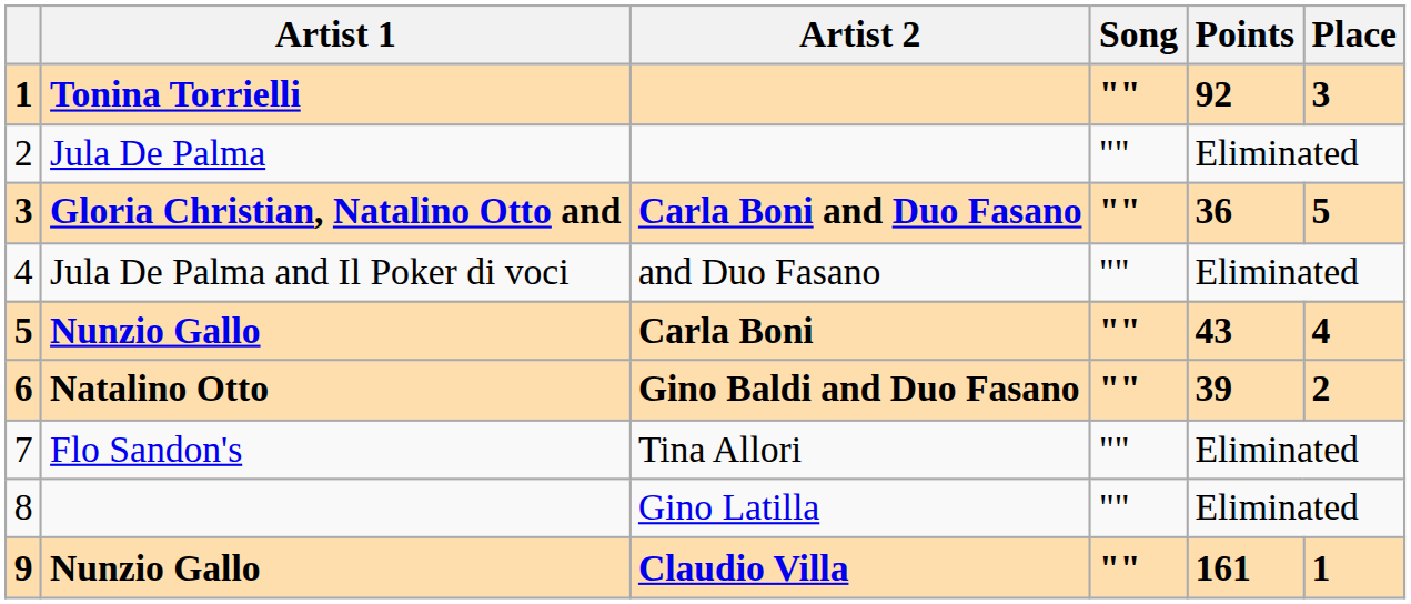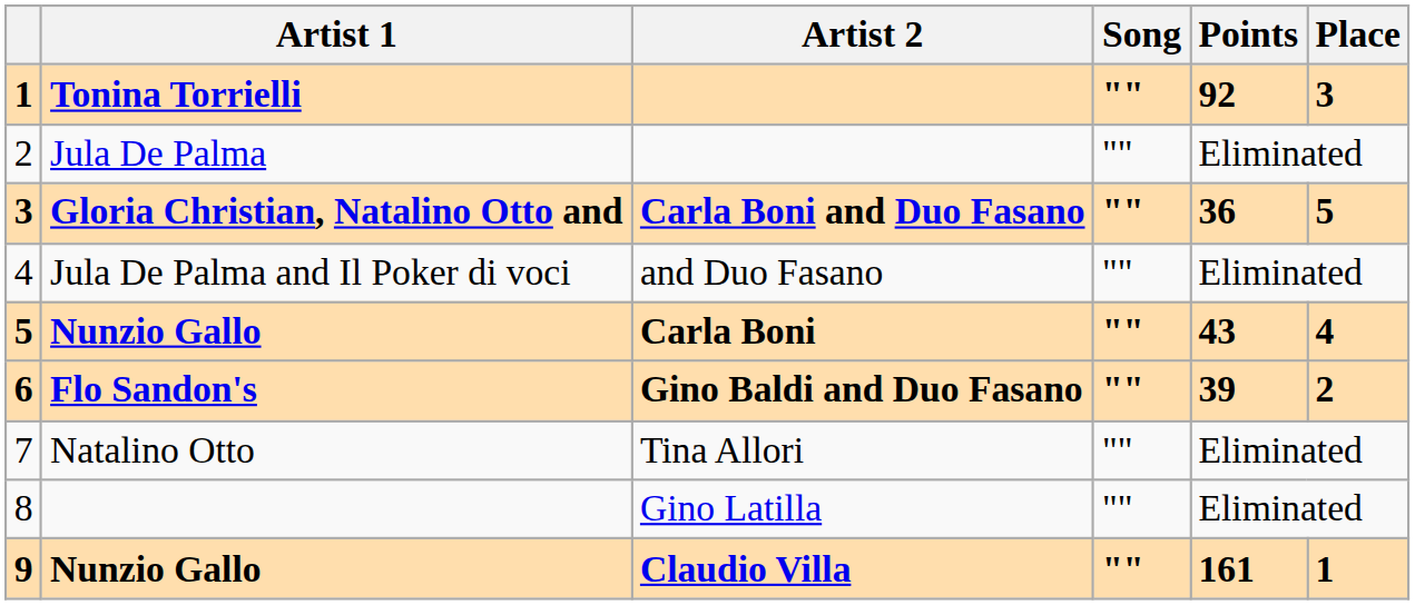 <table class="wikitable">
 <tr>
 <th></th>
 <th>Artist 1</th>
 <th>Artist 2</th>
 <th>Song</th>
 <th>Points</th>
 <th>Place</th>
 </tr>
 <tr style="font-weight:bold; background:navajowhite">
 <td>1</td>
 <td><a href='#'>Tonina Torrielli</a></td>
 <td></td>
 <td>""</td>
 <td>92</td>
 <td>3</td>
 </tr>
 <tr>
 <td>2</td>
 <td><a href='#'>Jula De Palma</a></td>
 <td></td>
 <td>""</td>
 <td colspan="2">Eliminated</td>
 </tr>
 <tr style="font-weight:bold; background:navajowhite">
 <td>3</td>
 <td><a href='#'>Gloria Christian</a>, <a href='#'>Natalino Otto</a> and </td>
 <td><a href='#'>Carla Boni</a> and <a href='#'>Duo Fasano</a></td>
 <td>""</td>
 <td>36</td>
 <td>5</td>
 </tr>
 <tr>
 <td>4</td>
 <td>Jula De Palma and Il Poker di voci</td>
 <td> and Duo Fasano</td>
 <td>""</td>
 <td colspan="2">Eliminated</td>
 </tr>
 <tr style="font-weight:bold; background:navajowhite">
 <td>5</td>
 <td><a href='#'>Nunzio Gallo</a></td>
 <td>Carla Boni</td>
 <td>""</td>
 <td>43</td>
 <td>4</td>
 </tr>
 <tr style="font-weight:bold; background:navajowhite">
 <td>6</td>
-<td>Natalino Otto</td>
+<td><a href='#'>Flo Sandon's</a></td>
 <td>Gino Baldi and Duo Fasano</td>
 <td>""</td>
 <td>39</td>
 <td>2</td>
 </tr>
 <tr>
 <td>7</td>
-<td><a href='#'>Flo Sandon's</a></td>
+<td>Natalino Otto</td>
 <td>Tina Allori</td>
 <td>""</td>
 <td colspan="2">Eliminated</td>
 </tr>
 <tr>
 <td>8</td>
 <td></td>
 <td><a href='#'>Gino Latilla</a></td>
 <td>""</td>
 <td colspan="2">Eliminated</td>
 </tr>
 <tr style="font-weight:bold; background:navajowhite">
 <td>9</td>
 <td>Nunzio Gallo</td>
 <td><a href='#'>Claudio Villa</a></td>
 <td>""</td>
 <td>161</td>
 <td>1</td>
 </tr>
 </table>
